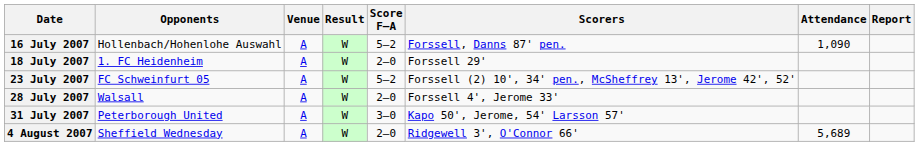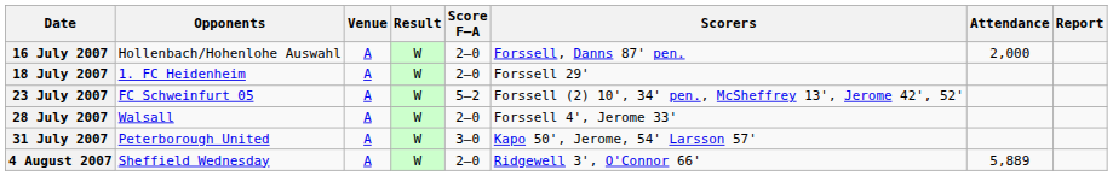 <table class="wikitable plainrowheaders" style="text-align:center">
 <tr>
 <th scope="col">Date</th>
 <th scope="col">Opponents</th>
 <th scope="col">Venue</th>
 <th scope="col">Result</th>
 <th scope="col">Score<br>F–A</th>
 <th scope="col">Scorers</th>
 <th scope="col">Attendance</th>
 <th scope="col">Report</th>
 </tr>
 <tr>
 <th scope="row">16 July 2007</th>
 <td align="left">Hollenbach/Hohenlohe Auswahl</td>
 <td><a href='#'>A</a></td>
 <td style="background:#cfc">W</td>
-<td>5–2</td>
+<td>2–0</td>
 <td align="left"><a href='#'>Forssell</a>, <a href='#'>Danns</a> 87' <a href='#'>pen.</a></td>
-<td>1,090</td>
+<td>2,000</td>
 <td></td>
 </tr>
 <tr>
 <th scope="row">18 July 2007</th>
 <td align="left"><a href='#'>1. FC Heidenheim</a></td>
 <td><a href='#'>A</a></td>
 <td style="background:#cfc">W</td>
 <td>2–0</td>
 <td align="left">Forssell 29'</td>
 <td></td>
 <td></td>
 </tr>
 <tr>
 <th scope="row">23 July 2007</th>
 <td align="left"><a href='#'>FC Schweinfurt 05</a></td>
 <td><a href='#'>A</a></td>
 <td style="background:#cfc">W</td>
 <td>5–2</td>
 <td align="left">Forssell (2) 10', 34' <a href='#'>pen.</a>, <a href='#'>McSheffrey</a> 13', <a href='#'>Jerome</a> 42', 52'</td>
 <td></td>
 <td></td>
 </tr>
 <tr>
 <th scope="row">28 July 2007</th>
 <td align="left"><a href='#'>Walsall</a></td>
 <td><a href='#'>A</a></td>
 <td style="background:#cfc">W</td>
 <td>2–0</td>
 <td align="left">Forssell 4', Jerome 33'</td>
 <td></td>
 <td></td>
 </tr>
 <tr>
 <th scope="row">31 July 2007</th>
 <td align="left"><a href='#'>Peterborough United</a></td>
 <td><a href='#'>A</a></td>
 <td style="background:#cfc">W</td>
 <td>3–0</td>
 <td align="left"><a href='#'>Kapo</a> 50', Jerome, 54' <a href='#'>Larsson</a> 57'</td>
 <td></td>
 <td></td>
 </tr>
 <tr>
 <th scope="row">4 August 2007</th>
 <td align="left"><a href='#'>Sheffield Wednesday</a></td>
 <td><a href='#'>A</a></td>
 <td style="background:#cfc">W</td>
 <td>2–0</td>
 <td align="left"><a href='#'>Ridgewell</a> 3', <a href='#'>O'Connor</a> 66'</td>
-<td>5,689</td>
+<td>5,889</td>
 <td></td>
 </tr>
 </table>
